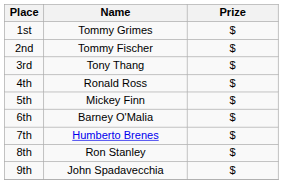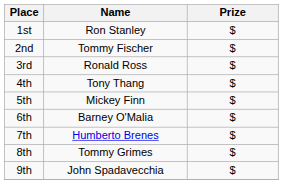 <table class="wikitable">
 <tr>
 <th width="50">Place</th>
 <th width="200">Name</th>
 <th width="125">Prize</th>
 </tr>
 <tr>
 <td align = "center">1st</td>
-<td align = "center">Tommy Grimes</td>
+<td align = "center">Ron Stanley</td>
 <td align = "center">$</td>
 </tr>
 <tr>
 <td align = "center">2nd</td>
 <td align = "center">Tommy Fischer</td>
 <td align = "center">$</td>
 </tr>
 <tr>
 <td align = "center">3rd</td>
-<td align = "center">Tony Thang</td>
+<td align = "center">Ronald Ross</td>
 <td align = "center">$</td>
 </tr>
 <tr>
 <td align = "center">4th</td>
-<td align = "center">Ronald Ross</td>
+<td align = "center">Tony Thang</td>
 <td align = "center">$</td>
 </tr>
 <tr>
 <td align = "center">5th</td>
 <td align = "center">Mickey Finn</td>
 <td align = "center">$</td>
 </tr>
 <tr>
 <td align = "center">6th</td>
 <td align = "center">Barney O'Malia</td>
 <td align = "center">$</td>
 </tr>
 <tr>
 <td align = "center">7th</td>
 <td align = "center"><a href='#'>Humberto Brenes</a></td>
 <td align = "center">$</td>
 </tr>
 <tr>
 <td align = "center">8th</td>
-<td align = "center">Ron Stanley</td>
+<td align = "center">Tommy Grimes</td>
 <td align = "center">$</td>
 </tr>
 <tr>
 <td align = "center">9th</td>
 <td align = "center">John Spadavecchia</td>
 <td align = "center">$</td>
 </tr>
 <tr>
 </tr>
 </table>
